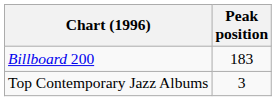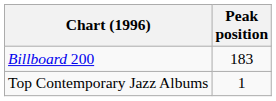 <table class="wikitable">
 <tr>
 <th>Chart (1996)</th>
 <th>Peak<br>position</th>
 </tr>
 <tr>
 <td><a href='#'><em>Billboard</em> 200</a></td>
 <td style="text-align:center">183</td>
 </tr>
 <tr>
 <td>Top Contemporary Jazz Albums</td>
-<td style="text-align:center">3</td>
+<td style="text-align:center">1</td>
 </tr>
 </table>
